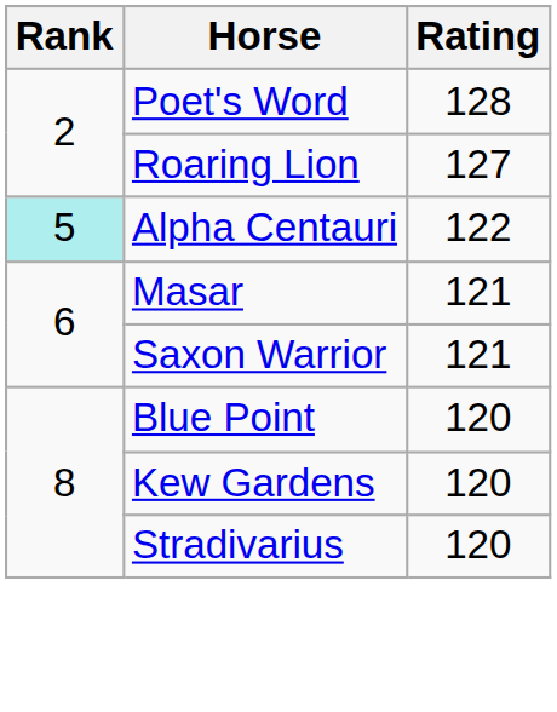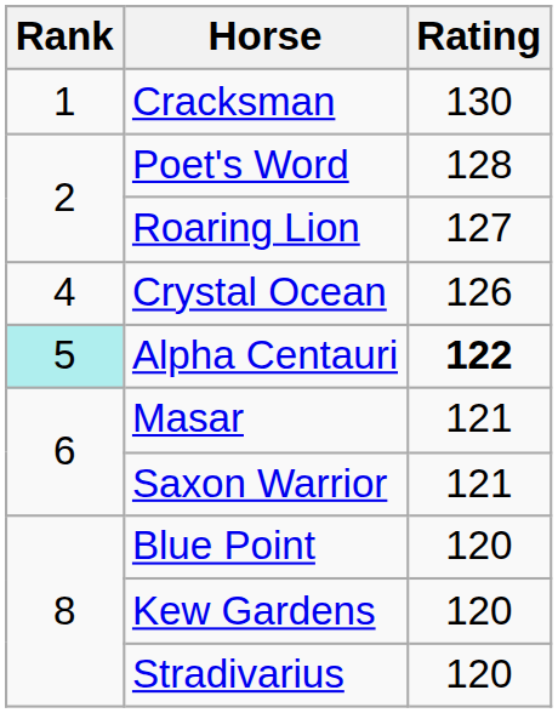 <table class="wikitable">
 <tr>
 <th>Rank</th>
 <th>Horse</th>
 <th>Rating</th>
+</tr>
+<tr>
+<td align=center>1</td>
+<td><a href='#'>Cracksman</a></td>
+<td align=center>130</td>
 </tr>
 <tr>
 <td rowspan=2 align=center>2</td>
 <td><a href='#'>Poet's Word</a></td>
 <td align=center>128</td>
 </tr>
 <tr>
 <td><a href='#'>Roaring Lion</a></td>
 <td align=center>127</td>
 </tr>
 <tr>
+<td align=center>4</td>
+<td><a href='#'>Crystal Ocean</a></td>
+<td align=center>126</td>
+</tr>
+<tr>
 <td align=center style="background: paleturquoise;">5</td>
 <td><a href='#'>Alpha Centauri</a></td>
-<td align=center>122</td>
+<td align=center><strong>122</strong></td>
 </tr>
 <tr>
 <td rowspan=2 align=center>6</td>
 <td><a href='#'>Masar</a></td>
 <td align=center>121</td>
 </tr>
 <tr>
 <td><a href='#'>Saxon Warrior</a></td>
 <td align=center>121</td>
 </tr>
 <tr>
 <td rowspan=3 align=center>8</td>
 <td><a href='#'>Blue Point</a></td>
 <td align=center>120</td>
 </tr>
 <tr>
 <td><a href='#'>Kew Gardens</a></td>
 <td align=center>120</td>
 </tr>
 <tr>
 <td><a href='#'>Stradivarius</a></td>
 <td align=center>120</td>
 </tr>
 </table>
